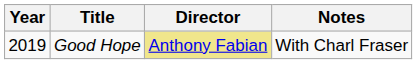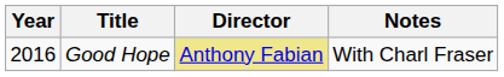 <table class="wikitable">
 <tr>
 <th>Year</th>
 <th>Title</th>
 <th>Director</th>
 <th>Notes</th>
 </tr>
 <tr>
-<td>2019</td>
+<td>2016</td>
 <td><em>Good Hope</em></td>
 <td style="background: khaki;"><a href='#'>Anthony Fabian</a></td>
 <td>With Charl Fraser</td>
 </tr>
 </table>
